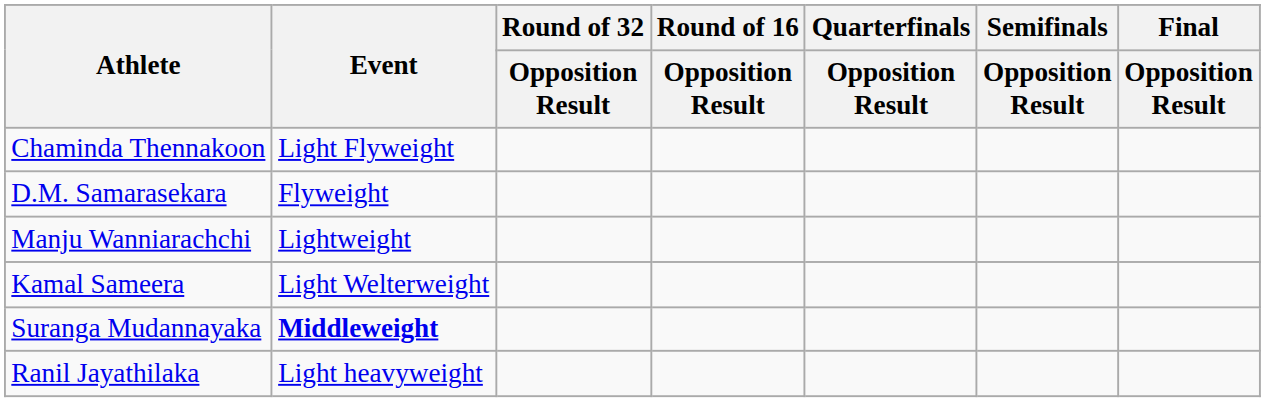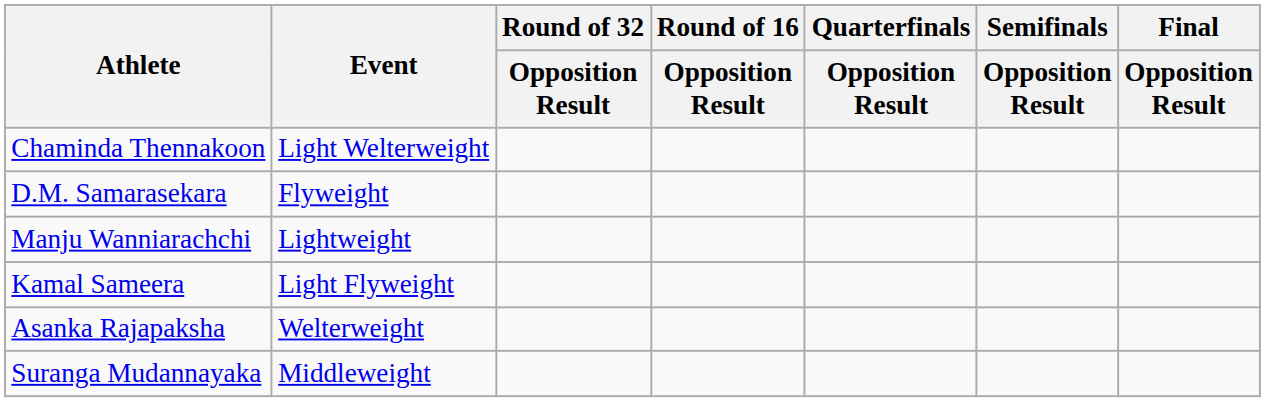 <table class="wikitable" style="font-size:90%">
 <tr>
 <th rowspan="2">Athlete</th>
 <th rowspan="2">Event</th>
 <th>Round of 32</th>
 <th>Round of 16</th>
 <th>Quarterfinals</th>
 <th>Semifinals</th>
 <th>Final</th>
 </tr>
 <tr>
 <th>Opposition<br>Result</th>
 <th>Opposition<br>Result</th>
 <th>Opposition<br>Result</th>
 <th>Opposition<br>Result</th>
 <th>Opposition<br>Result</th>
 </tr>
 <tr>
 <td><a href='#'>Chaminda Thennakoon</a></td>
-<td><a href='#'>Light Flyweight</a></td>
+<td><a href='#'>Light Welterweight</a></td>
 <td></td>
 <td></td>
 <td></td>
 <td></td>
 <td></td>
 </tr>
 <tr>
 <td><a href='#'>D.M. Samarasekara</a></td>
 <td><a href='#'>Flyweight</a></td>
 <td></td>
 <td></td>
 <td></td>
 <td></td>
 <td></td>
 </tr>
 <tr>
 <td><a href='#'>Manju Wanniarachchi</a></td>
 <td><a href='#'>Lightweight</a></td>
 <td></td>
 <td></td>
 <td></td>
 <td></td>
 <td></td>
 </tr>
 <tr>
 <td><a href='#'>Kamal Sameera</a></td>
-<td><a href='#'>Light Welterweight</a></td>
+<td><a href='#'>Light Flyweight</a></td>
+<td></td>
+<td></td>
+<td></td>
+<td></td>
+<td></td>
+</tr>
+<tr>
+<td><a href='#'>Asanka Rajapaksha</a></td>
+<td><a href='#'>Welterweight</a></td>
 <td></td>
 <td></td>
 <td></td>
 <td></td>
 <td></td>
 </tr>
 <tr>
 <td><a href='#'>Suranga Mudannayaka</a></td>
-<td><strong><a href='#'>Middleweight</a></strong></td>
-<td></td>
-<td></td>
-<td></td>
-<td></td>
-<td></td>
-</tr>
-<tr>
-<td><a href='#'>Ranil Jayathilaka</a></td>
-<td><a href='#'>Light heavyweight</a></td>
+<td><a href='#'>Middleweight</a></td>
 <td></td>
 <td></td>
 <td></td>
 <td></td>
 <td></td>
 </tr>
 </table>
